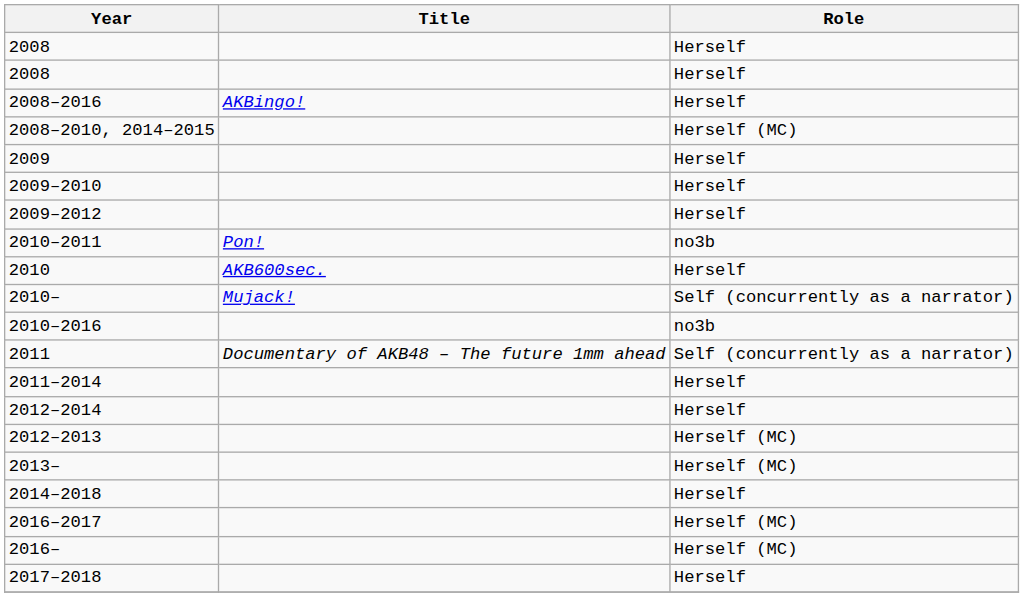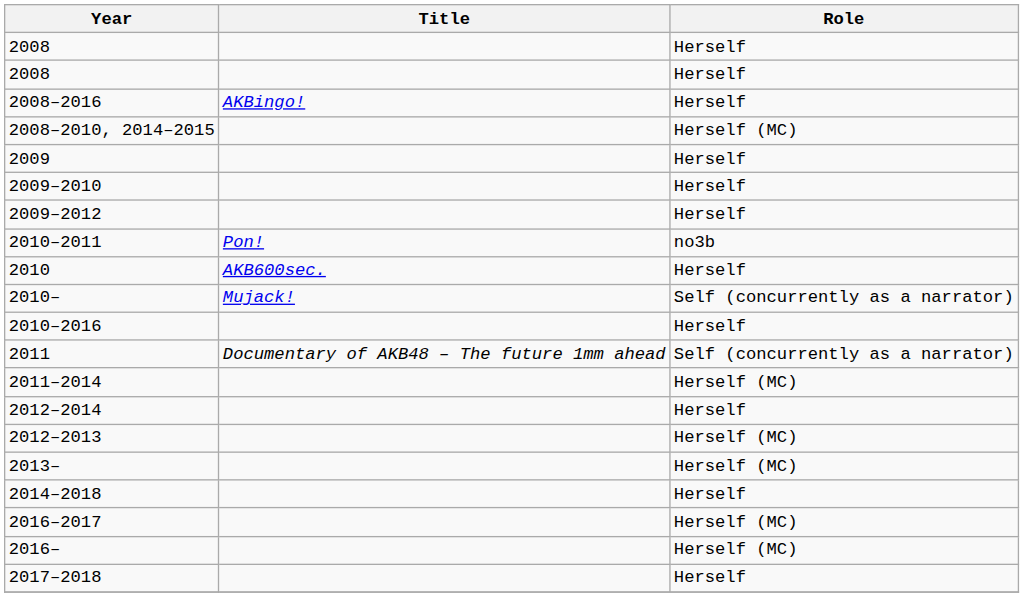 <table class="wikitable">
 <tr>
 <th>Year</th>
 <th>Title</th>
 <th>Role</th>
 </tr>
 <tr>
 <td>2008</td>
 <td></td>
 <td>Herself</td>
 </tr>
 <tr>
 <td>2008</td>
 <td></td>
 <td>Herself</td>
 </tr>
 <tr>
 <td>2008–2016</td>
 <td><em><a href='#'>AKBingo!</a></em></td>
 <td>Herself</td>
 </tr>
 <tr>
 <td>2008–2010, 2014–2015</td>
 <td></td>
 <td>Herself (MC)</td>
 </tr>
 <tr>
 <td>2009</td>
 <td></td>
 <td>Herself</td>
 </tr>
 <tr>
 <td>2009–2010</td>
 <td></td>
 <td>Herself</td>
 </tr>
 <tr>
 <td>2009–2012</td>
 <td></td>
 <td>Herself</td>
 </tr>
 <tr>
 <td>2010–2011</td>
 <td><em><a href='#'>Pon!</a></em></td>
 <td>no3b</td>
 </tr>
 <tr>
 <td>2010</td>
 <td><em><a href='#'>AKB600sec.</a></em></td>
 <td>Herself</td>
 </tr>
 <tr>
 <td>2010–</td>
 <td><em><a href='#'>Mujack!</a></em></td>
 <td>Self (concurrently as a narrator)</td>
 </tr>
 <tr>
 <td>2010–2016</td>
 <td></td>
-<td>no3b</td>
+<td>Herself</td>
 </tr>
 <tr>
 <td>2011</td>
 <td><em>Documentary of AKB48 – The future 1mm ahead</em></td>
 <td>Self (concurrently as a narrator)</td>
 </tr>
 <tr>
 <td>2011–2014</td>
 <td></td>
-<td>Herself</td>
+<td>Herself (MC)</td>
 </tr>
 <tr>
 <td>2012–2014</td>
 <td></td>
 <td>Herself</td>
 </tr>
 <tr>
 <td>2012–2013</td>
 <td></td>
 <td>Herself (MC)</td>
 </tr>
 <tr>
 <td>2013–</td>
 <td></td>
 <td>Herself (MC)</td>
 </tr>
 <tr>
 <td>2014–2018</td>
 <td></td>
 <td>Herself</td>
 </tr>
 <tr>
 <td>2016–2017</td>
 <td></td>
 <td>Herself (MC)</td>
 </tr>
 <tr>
 <td>2016–</td>
 <td></td>
 <td>Herself (MC)</td>
 </tr>
 <tr>
 <td>2017–2018</td>
 <td></td>
 <td>Herself</td>
 </tr>
 <tr>
 </tr>
 </table>
